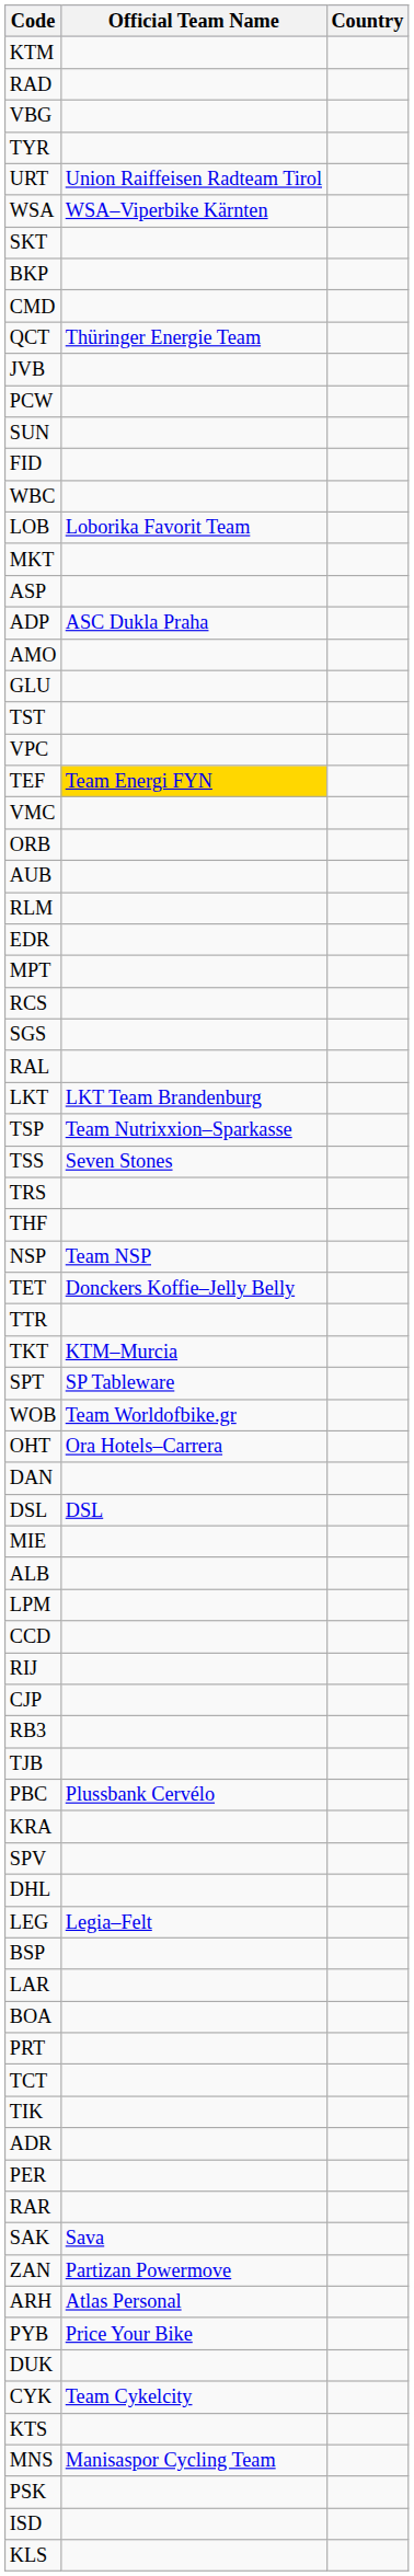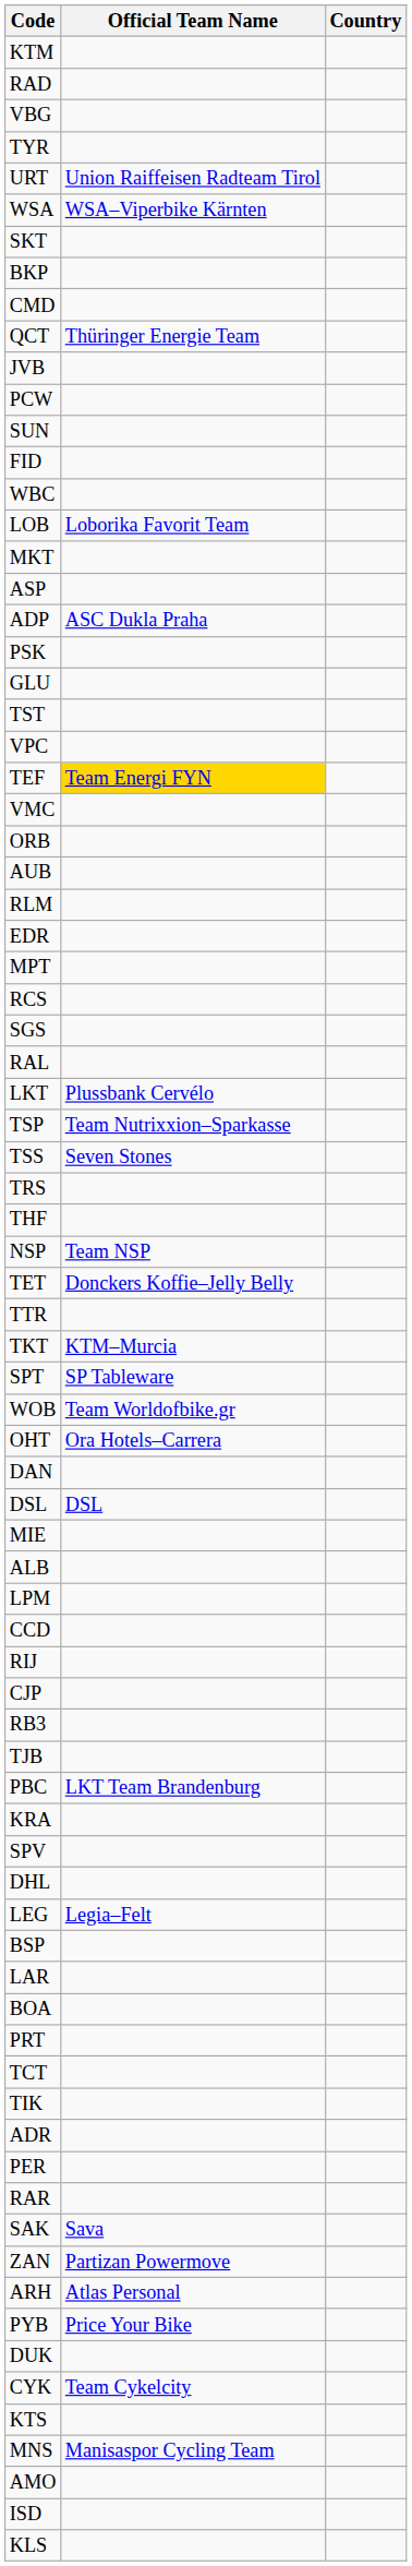 <table class="wikitable">
 <tr style="background:#ccccff;">
 <th>Code</th>
 <th>Official Team Name</th>
 <th>Country</th>
 </tr>
 <tr>
 <td>KTM</td>
 <td></td>
 <td></td>
 </tr>
 <tr>
 <td>RAD</td>
 <td></td>
 <td></td>
 </tr>
 <tr>
 <td>VBG</td>
 <td></td>
 <td></td>
 </tr>
 <tr>
 <td>TYR</td>
 <td></td>
 <td></td>
 </tr>
 <tr>
 <td>URT</td>
 <td><a href='#'>Union Raiffeisen Radteam Tirol</a></td>
 <td></td>
 </tr>
 <tr>
 <td>WSA</td>
 <td><a href='#'>WSA–Viperbike Kärnten</a></td>
 <td></td>
 </tr>
 <tr>
 <td>SKT</td>
 <td></td>
 <td></td>
 </tr>
 <tr>
 <td>BKP</td>
 <td></td>
 <td></td>
 </tr>
 <tr>
 <td>CMD</td>
 <td></td>
 <td></td>
 </tr>
 <tr>
 <td>QCT</td>
 <td><a href='#'>Thüringer Energie Team</a></td>
 <td></td>
 </tr>
 <tr>
 <td>JVB</td>
 <td></td>
 <td></td>
 </tr>
 <tr>
 <td>PCW</td>
 <td></td>
 <td></td>
 </tr>
 <tr>
 <td>SUN</td>
 <td></td>
 <td></td>
 </tr>
 <tr>
 <td>FID</td>
 <td></td>
 <td></td>
 </tr>
 <tr>
 <td>WBC</td>
 <td></td>
 <td></td>
 </tr>
 <tr>
 <td>LOB</td>
 <td><a href='#'>Loborika Favorit Team</a></td>
 <td></td>
 </tr>
 <tr>
 <td>MKT</td>
 <td></td>
 <td></td>
 </tr>
 <tr>
 <td>ASP</td>
 <td></td>
 <td></td>
 </tr>
 <tr>
 <td>ADP</td>
 <td><a href='#'>ASC Dukla Praha</a></td>
 <td></td>
 </tr>
 <tr>
-<td>AMO</td>
+<td>PSK</td>
 <td></td>
 <td></td>
 </tr>
 <tr>
 <td>GLU</td>
 <td></td>
 <td></td>
 </tr>
 <tr>
 <td>TST</td>
 <td></td>
 <td></td>
 </tr>
 <tr>
 <td>VPC</td>
 <td></td>
 <td></td>
 </tr>
 <tr>
 <td>TEF</td>
 <td style="background: gold;"><a href='#'>Team Energi FYN</a></td>
 <td></td>
 </tr>
 <tr>
 <td>VMC</td>
 <td></td>
 <td></td>
 </tr>
 <tr>
 <td>ORB</td>
 <td></td>
 <td></td>
 </tr>
 <tr>
 <td>AUB</td>
 <td></td>
 <td></td>
 </tr>
 <tr>
 <td>RLM</td>
 <td></td>
 <td></td>
 </tr>
 <tr>
 <td>EDR</td>
 <td></td>
 <td></td>
 </tr>
 <tr>
 <td>MPT</td>
 <td></td>
 <td></td>
 </tr>
 <tr>
 <td>RCS</td>
 <td></td>
 <td></td>
 </tr>
 <tr>
 <td>SGS</td>
 <td></td>
 <td></td>
 </tr>
 <tr>
 <td>RAL</td>
 <td></td>
 <td></td>
 </tr>
 <tr>
 <td>LKT</td>
-<td><a href='#'>LKT Team Brandenburg</a></td>
+<td><a href='#'>Plussbank Cervélo</a></td>
 <td></td>
 </tr>
 <tr>
 <td>TSP</td>
 <td><a href='#'>Team Nutrixxion–Sparkasse</a></td>
 <td></td>
 </tr>
 <tr>
 <td>TSS</td>
 <td><a href='#'>Seven Stones</a></td>
 <td></td>
 </tr>
 <tr>
 <td>TRS</td>
 <td></td>
 <td></td>
 </tr>
 <tr>
 <td>THF</td>
 <td></td>
 <td></td>
 </tr>
 <tr>
 <td>NSP</td>
 <td><a href='#'>Team NSP</a></td>
 <td></td>
 </tr>
 <tr>
 <td>TET</td>
 <td><a href='#'>Donckers Koffie–Jelly Belly</a></td>
 <td></td>
 </tr>
 <tr>
 <td>TTR</td>
 <td></td>
 <td></td>
 </tr>
 <tr>
 <td>TKT</td>
 <td><a href='#'>KTM–Murcia</a></td>
 <td></td>
 </tr>
 <tr>
 <td>SPT</td>
 <td><a href='#'>SP Tableware</a></td>
 <td></td>
 </tr>
 <tr>
 <td>WOB</td>
 <td><a href='#'>Team Worldofbike.gr</a></td>
 <td></td>
 </tr>
 <tr>
 <td>OHT</td>
 <td><a href='#'>Ora Hotels–Carrera</a></td>
 <td></td>
 </tr>
 <tr>
 <td>DAN</td>
 <td></td>
 <td></td>
 </tr>
 <tr>
 <td>DSL</td>
 <td><a href='#'>DSL</a></td>
 <td></td>
 </tr>
 <tr>
 <td>MIE</td>
 <td></td>
 <td></td>
 </tr>
 <tr>
 <td>ALB</td>
 <td></td>
 <td></td>
 </tr>
 <tr>
 <td>LPM</td>
 <td></td>
 <td></td>
 </tr>
 <tr>
 <td>CCD</td>
 <td></td>
 <td></td>
 </tr>
 <tr>
 <td>RIJ</td>
 <td></td>
 <td></td>
 </tr>
 <tr>
 <td>CJP</td>
 <td></td>
 <td></td>
 </tr>
 <tr>
 <td>RB3</td>
 <td></td>
 <td></td>
 </tr>
 <tr>
 <td>TJB</td>
 <td></td>
 <td></td>
 </tr>
 <tr>
 <td>PBC</td>
-<td><a href='#'>Plussbank Cervélo</a></td>
+<td><a href='#'>LKT Team Brandenburg</a></td>
 <td></td>
 </tr>
 <tr>
 <td>KRA</td>
 <td></td>
 <td></td>
 </tr>
 <tr>
 <td>SPV</td>
 <td></td>
 <td></td>
 </tr>
 <tr>
 <td>DHL</td>
 <td></td>
 <td></td>
 </tr>
 <tr>
 <td>LEG</td>
 <td><a href='#'>Legia–Felt</a></td>
 <td></td>
 </tr>
 <tr>
 <td>BSP</td>
 <td></td>
 <td></td>
 </tr>
 <tr>
 <td>LAR</td>
 <td></td>
 <td></td>
 </tr>
 <tr>
 <td>BOA</td>
 <td></td>
 <td></td>
 </tr>
 <tr>
 <td>PRT</td>
 <td></td>
 <td></td>
 </tr>
 <tr>
 <td>TCT</td>
 <td></td>
 <td></td>
 </tr>
 <tr>
 <td>TIK</td>
 <td></td>
 <td></td>
 </tr>
 <tr>
 <td>ADR</td>
 <td></td>
 <td></td>
 </tr>
 <tr>
 <td>PER</td>
 <td></td>
 <td></td>
 </tr>
 <tr>
 <td>RAR</td>
 <td></td>
 <td></td>
 </tr>
 <tr>
 <td>SAK</td>
 <td><a href='#'>Sava</a></td>
 <td></td>
 </tr>
 <tr>
 <td>ZAN</td>
 <td><a href='#'>Partizan Powermove</a></td>
 <td></td>
 </tr>
 <tr>
 <td>ARH</td>
 <td><a href='#'>Atlas Personal</a></td>
 <td></td>
 </tr>
 <tr>
 <td>PYB</td>
 <td><a href='#'>Price Your Bike</a></td>
 <td></td>
 </tr>
 <tr>
 <td>DUK</td>
 <td></td>
 <td></td>
 </tr>
 <tr>
 <td>CYK</td>
 <td><a href='#'>Team Cykelcity</a></td>
 <td></td>
 </tr>
 <tr>
 <td>KTS</td>
 <td></td>
 <td></td>
 </tr>
 <tr>
 <td>MNS</td>
 <td><a href='#'>Manisaspor Cycling Team</a></td>
 <td></td>
 </tr>
 <tr>
-<td>PSK</td>
+<td>AMO</td>
 <td></td>
 <td></td>
 </tr>
 <tr>
 <td>ISD</td>
 <td></td>
 <td></td>
 </tr>
 <tr>
 <td>KLS</td>
 <td></td>
 <td></td>
 </tr>
 </table>
